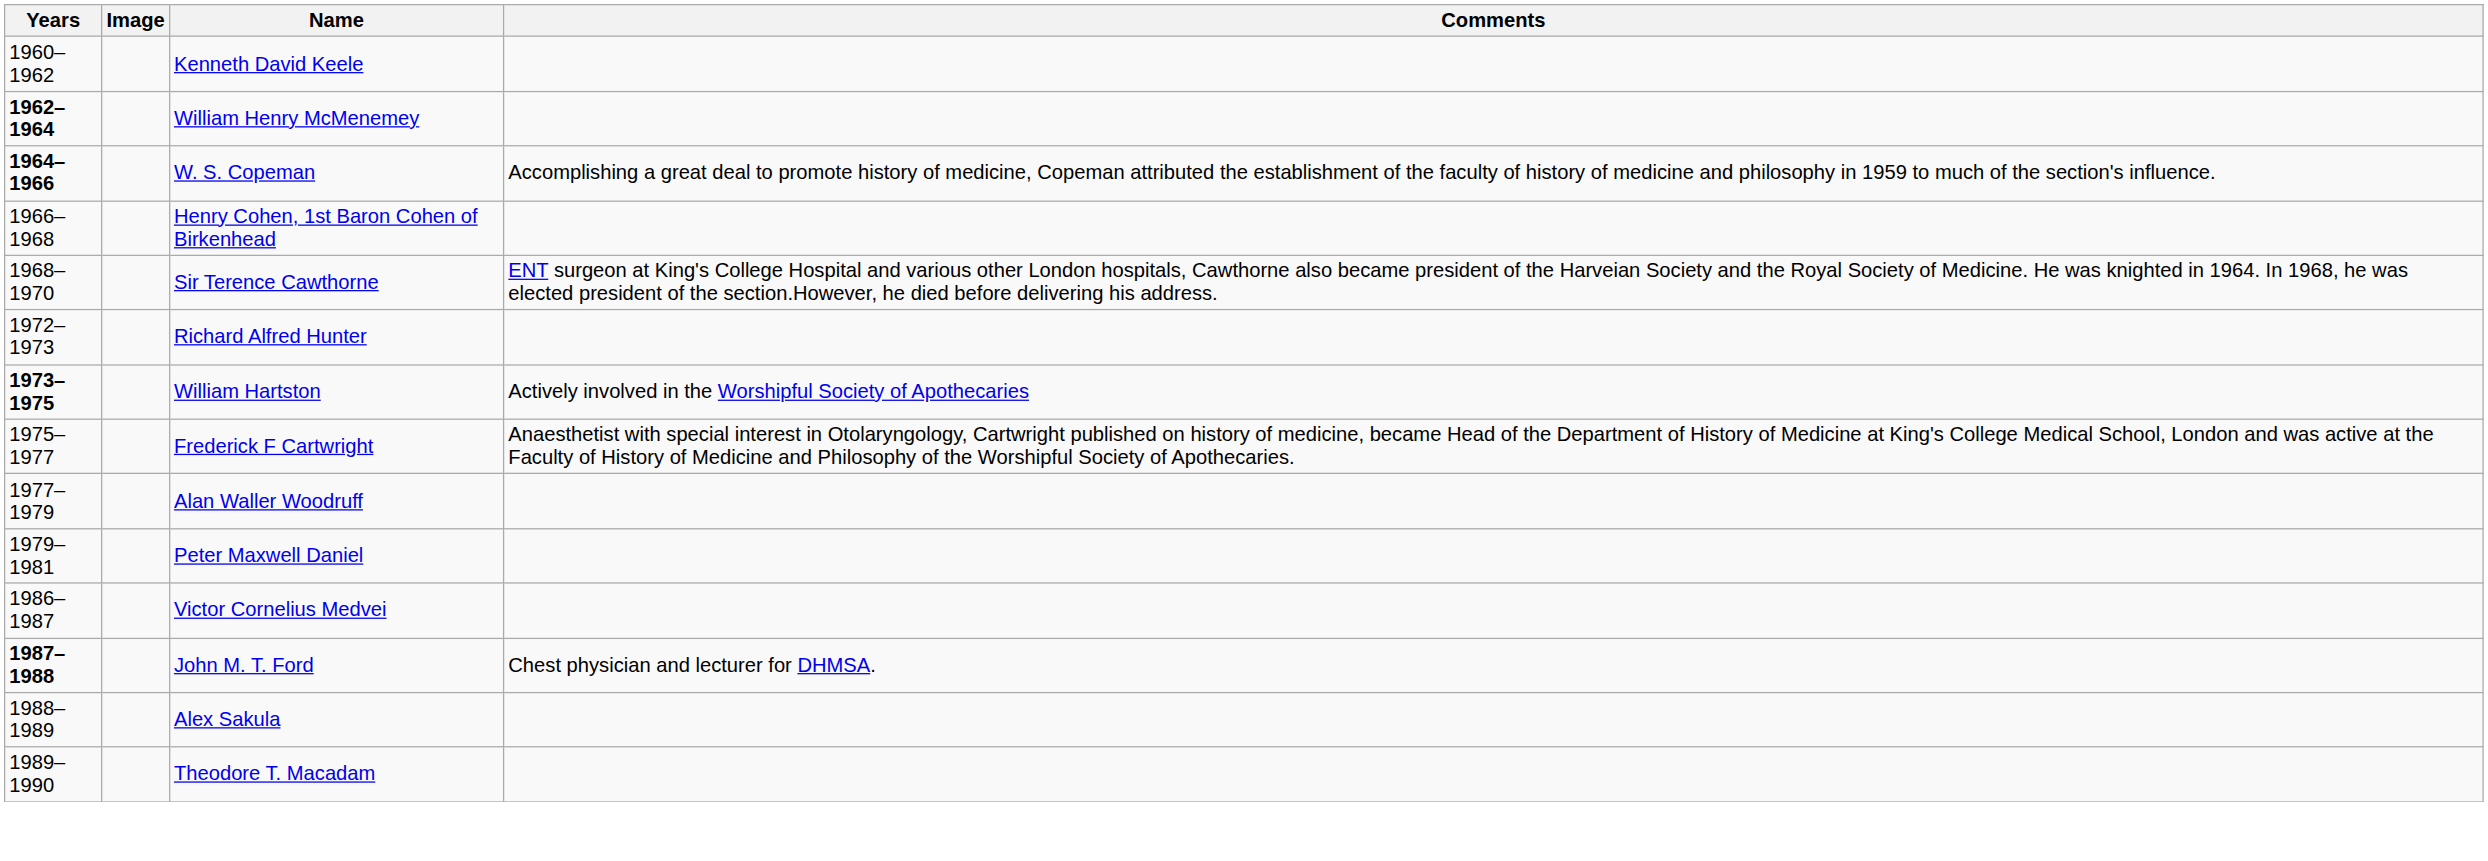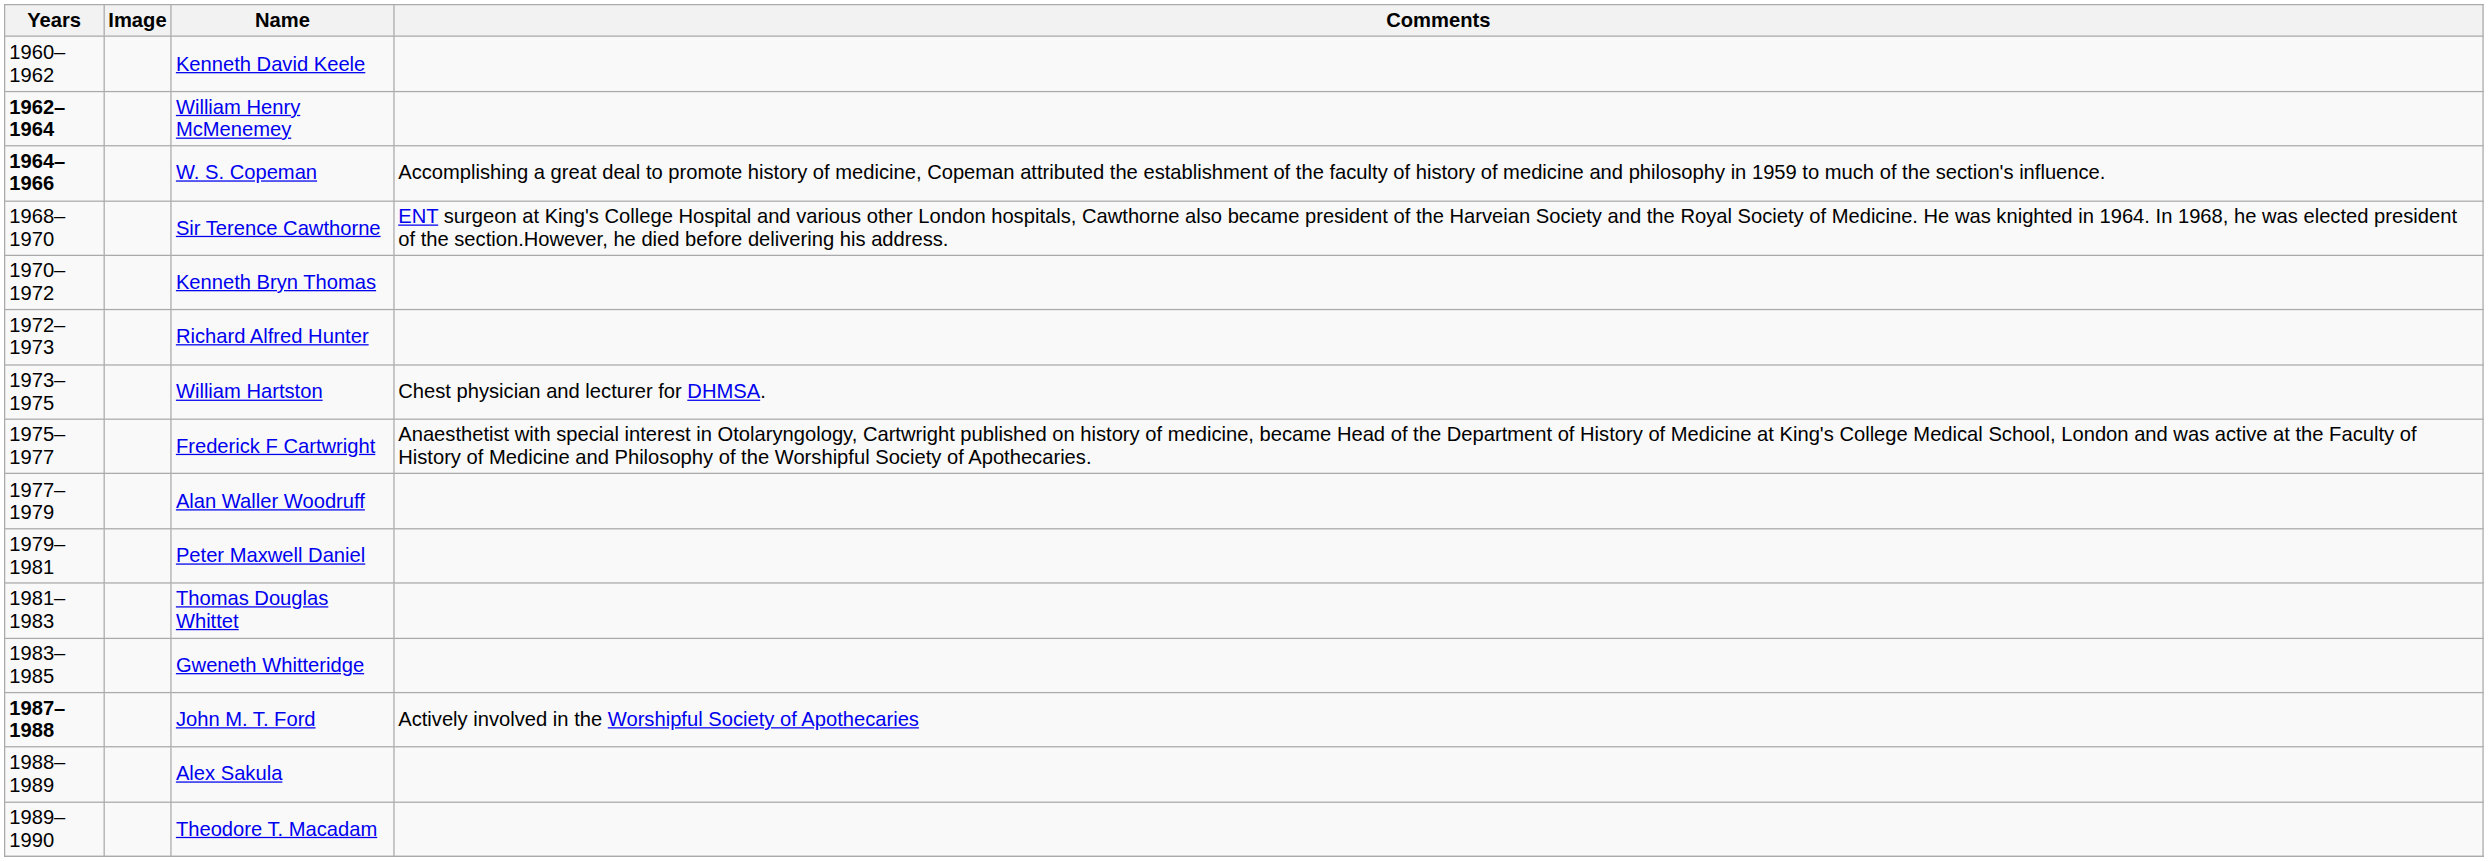 <table class="wikitable">
 <tr>
 <th>Years</th>
 <th>Image</th>
 <th>Name</th>
 <th>Comments</th>
 </tr>
 <tr>
 <td>1960–1962</td>
 <td></td>
 <td><a href='#'>Kenneth David Keele</a></td>
 <td></td>
 </tr>
 <tr>
 <td><strong>1962–1964</strong></td>
 <td></td>
 <td><a href='#'>William Henry McMenemey</a></td>
 <td></td>
 </tr>
 <tr>
 <td><strong>1964–1966</strong></td>
 <td></td>
 <td><a href='#'>W. S. Copeman</a></td>
 <td>Accomplishing a great deal to promote history of medicine, Copeman attributed the establishment of the faculty of history of medicine and philosophy in 1959 to much of the section's influence.</td>
 </tr>
 <tr>
-<td>1966–1968</td>
-<td></td>
-<td><a href='#'>Henry Cohen, 1st Baron Cohen of Birkenhead</a></td>
-<td></td>
-</tr>
-<tr>
 <td>1968–1970</td>
 <td></td>
 <td><a href='#'>Sir Terence Cawthorne</a></td>
 <td><a href='#'>ENT</a> surgeon at King's College Hospital and various other London hospitals, Cawthorne also became president of the Harveian Society and the Royal Society of Medicine. He was knighted in 1964. In 1968, he was elected president of the section.However, he died before delivering his address.</td>
+</tr>
+<tr>
+<td>1970–1972</td>
+<td></td>
+<td><a href='#'>Kenneth Bryn Thomas</a></td>
+<td></td>
 </tr>
 <tr>
 <td>1972–1973</td>
 <td></td>
 <td><a href='#'>Richard Alfred Hunter</a></td>
 <td></td>
 </tr>
 <tr>
-<td><strong>1973–1975</strong></td>
+<td>1973–1975</td>
 <td></td>
 <td><a href='#'>William Hartston</a></td>
-<td>Actively involved in the <a href='#'>Worshipful Society of Apothecaries</a></td>
+<td>Chest physician and lecturer for <a href='#'>DHMSA</a>.</td>
 </tr>
 <tr>
 <td>1975–1977</td>
 <td></td>
 <td><a href='#'>Frederick F Cartwright</a></td>
 <td>Anaesthetist with special interest in Otolaryngology, Cartwright published on history of medicine, became Head of the Department of History of Medicine at King's College Medical School, London and was active at the Faculty of History of Medicine and Philosophy of the Worshipful Society of Apothecaries.</td>
 </tr>
 <tr>
 <td>1977–1979</td>
 <td></td>
 <td><a href='#'>Alan Waller Woodruff</a></td>
 <td></td>
 </tr>
 <tr>
 <td>1979–1981</td>
 <td></td>
 <td><a href='#'>Peter Maxwell Daniel</a></td>
 <td></td>
 </tr>
 <tr>
-<td>1986–1987</td>
+<td>1981–1983</td>
 <td></td>
-<td><a href='#'>Victor Cornelius Medvei</a></td>
+<td><a href='#'>Thomas Douglas Whittet</a></td>
+<td></td>
+</tr>
+<tr>
+<td>1983–1985</td>
+<td></td>
+<td><a href='#'>Gweneth Whitteridge</a></td>
 <td></td>
 </tr>
 <tr>
 <td><strong>1987–1988</strong></td>
 <td></td>
 <td><a href='#'>John M. T. Ford</a></td>
-<td>Chest physician and lecturer for <a href='#'>DHMSA</a>.</td>
+<td>Actively involved in the <a href='#'>Worshipful Society of Apothecaries</a></td>
 </tr>
 <tr>
 <td>1988–1989</td>
 <td></td>
 <td><a href='#'>Alex Sakula</a></td>
 <td></td>
 </tr>
 <tr>
 <td>1989–1990</td>
 <td></td>
 <td><a href='#'>Theodore T. Macadam</a></td>
 <td></td>
 </tr>
 <tr>
 </tr>
 </table>
